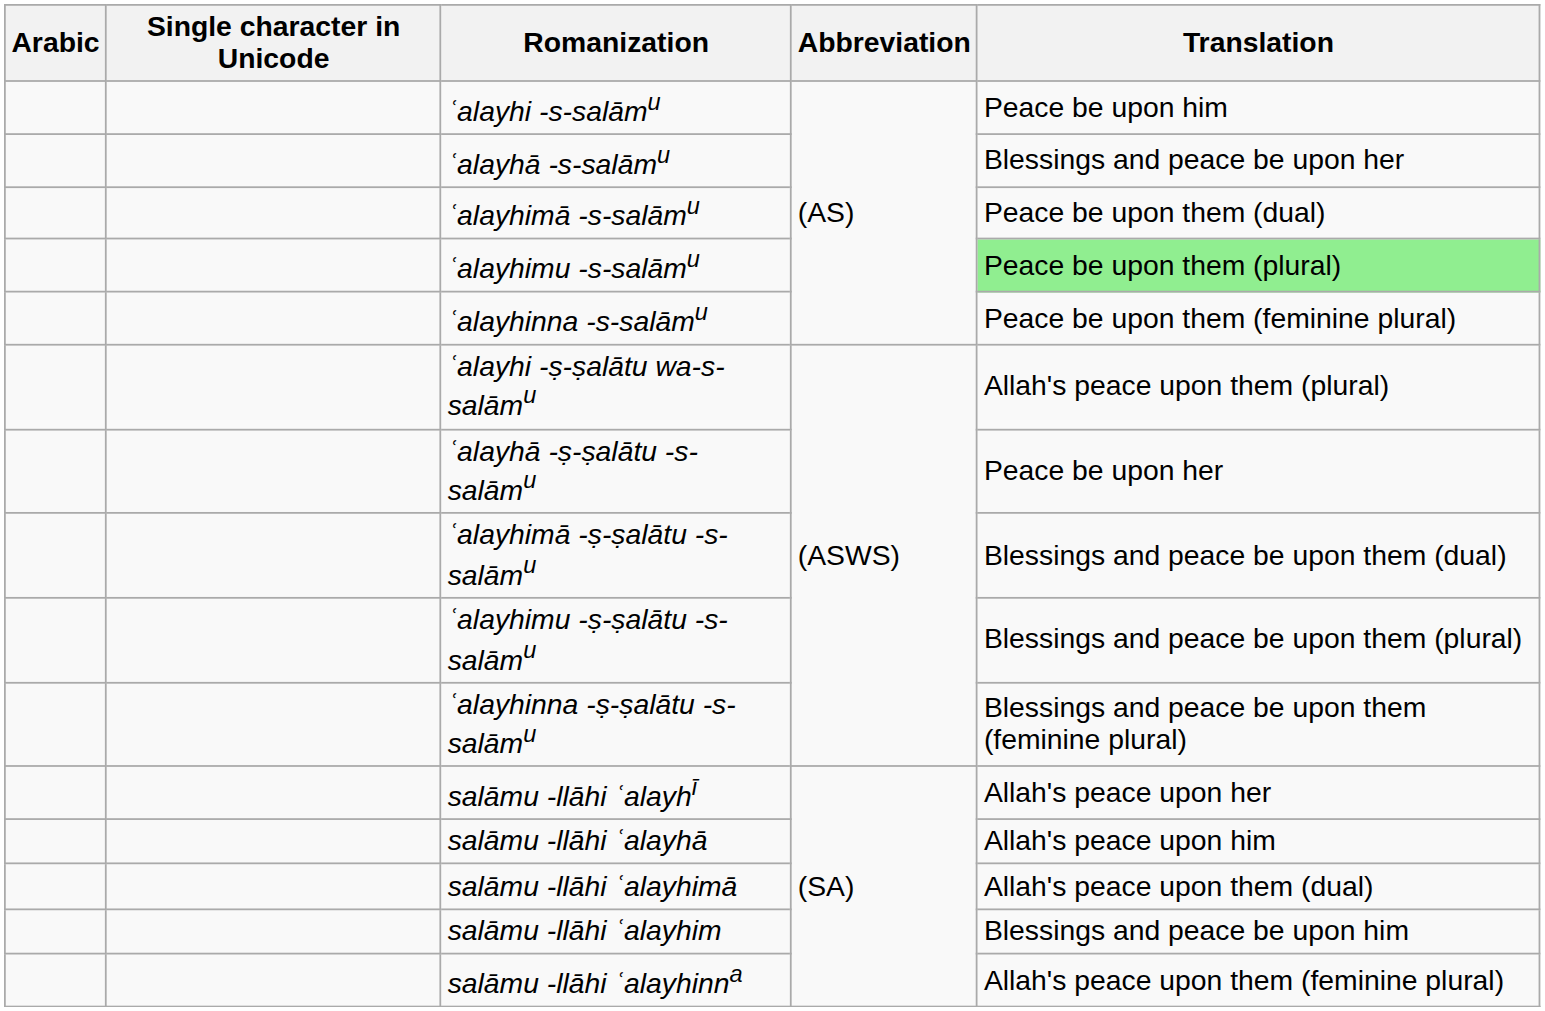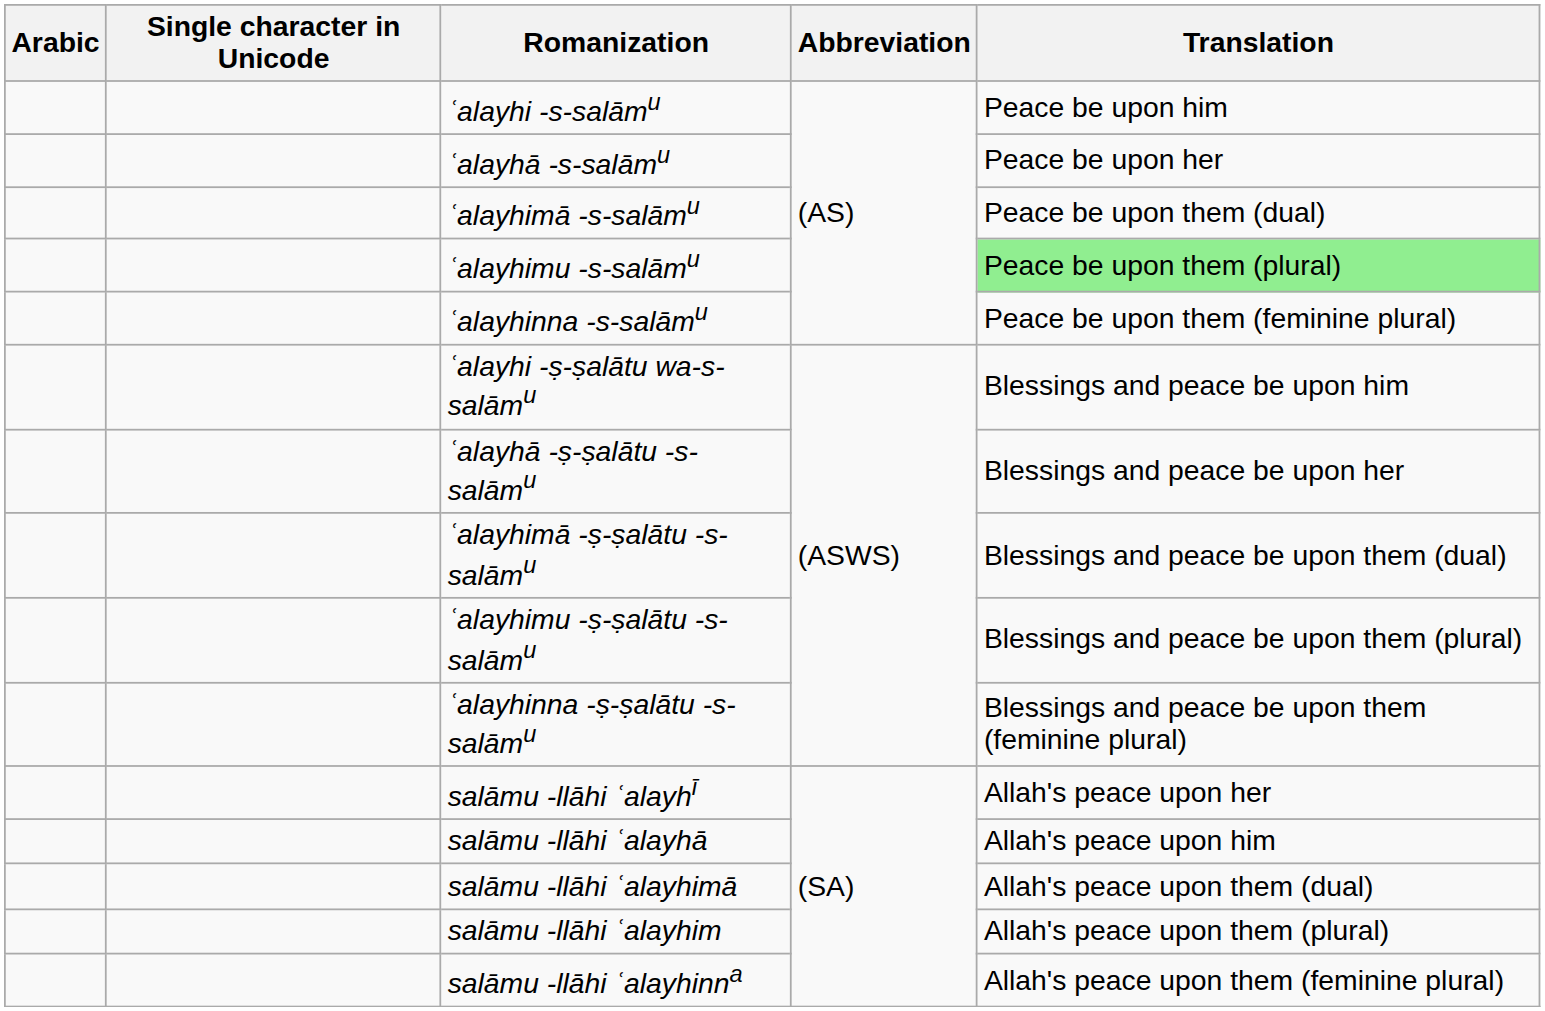 <table class="wikitable">
 <tr>
 <th>Arabic</th>
 <th>Single character in Unicode</th>
 <th>Romanization</th>
 <th>Abbreviation</th>
 <th>Translation</th>
 </tr>
 <tr>
 <td></td>
 <td></td>
 <td><em>ʿalayhi -s-salām<sup>u</sup></em></td>
 <td rowspan="5">(AS)</td>
 <td>Peace be upon him</td>
 </tr>
 <tr>
 <td></td>
 <td></td>
 <td><em>ʿalayhā -s-salām<sup>u</sup></em></td>
-<td>Blessings and peace be upon her</td>
+<td>Peace be upon her</td>
 </tr>
 <tr>
 <td></td>
 <td></td>
 <td><em>ʿalayhimā -s-salām<sup>u</sup></em></td>
 <td>Peace be upon them (dual)</td>
 </tr>
 <tr>
 <td></td>
 <td></td>
 <td><em>ʿalayhimu -s-salām<sup>u</sup></em></td>
 <td style="background: lightgreen;">Peace be upon them (plural)</td>
 </tr>
 <tr>
 <td></td>
 <td></td>
 <td><em>ʿalayhinna -s-salām<sup>u</sup></em></td>
 <td>Peace be upon them (feminine plural)</td>
 </tr>
 <tr>
 <td></td>
 <td></td>
 <td><em>ʿalayhi -ṣ-ṣalātu wa-s-salām<sup>u</sup></em></td>
 <td rowspan="5">(ASWS)</td>
-<td>Allah's peace upon them (plural)</td>
+<td>Blessings and peace be upon him</td>
 </tr>
 <tr>
 <td></td>
 <td></td>
 <td><em>ʿalayhā -ṣ-ṣalātu -s-salām<sup>u</sup></em></td>
-<td>Peace be upon her</td>
+<td>Blessings and peace be upon her</td>
 </tr>
 <tr>
 <td></td>
 <td></td>
 <td><em>ʿalayhimā -ṣ-ṣalātu -s-salām<sup>u</sup></em></td>
 <td>Blessings and peace be upon them (dual)</td>
 </tr>
 <tr>
 <td></td>
 <td></td>
 <td><em>ʿalayhimu -ṣ-ṣalātu -s-salām<sup>u</sup></em></td>
 <td>Blessings and peace be upon them (plural)</td>
 </tr>
 <tr>
 <td></td>
 <td></td>
 <td><em>ʿalayhinna -ṣ-ṣalātu -s-salām<sup>u</sup></em></td>
 <td>Blessings and peace be upon them (feminine plural)</td>
 </tr>
 <tr>
 <td></td>
 <td></td>
 <td><em>salāmu -llāhi ʿalayh<sup>ī</sup></em></td>
 <td rowspan="5">(SA)</td>
 <td>Allah's peace upon her</td>
 </tr>
 <tr>
 <td></td>
 <td></td>
 <td><em>salāmu -llāhi ʿalayhā</em></td>
 <td>Allah's peace upon him</td>
 </tr>
 <tr>
 <td></td>
 <td></td>
 <td><em>salāmu -llāhi ʿalayhimā</em></td>
 <td>Allah's peace upon them (dual)</td>
 </tr>
 <tr>
 <td></td>
 <td></td>
 <td><em>salāmu -llāhi ʿalayhim</em></td>
-<td>Blessings and peace be upon him</td>
+<td>Allah's peace upon them (plural)</td>
 </tr>
 <tr>
 <td></td>
 <td></td>
 <td><em>salāmu -llāhi ʿalayhinn<sup>a</sup></em></td>
 <td>Allah's peace upon them (feminine plural)</td>
 </tr>
 <tr>
 </tr>
 </table>
